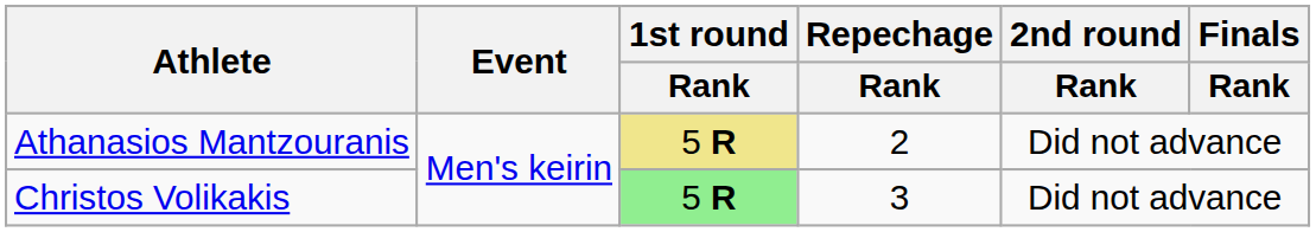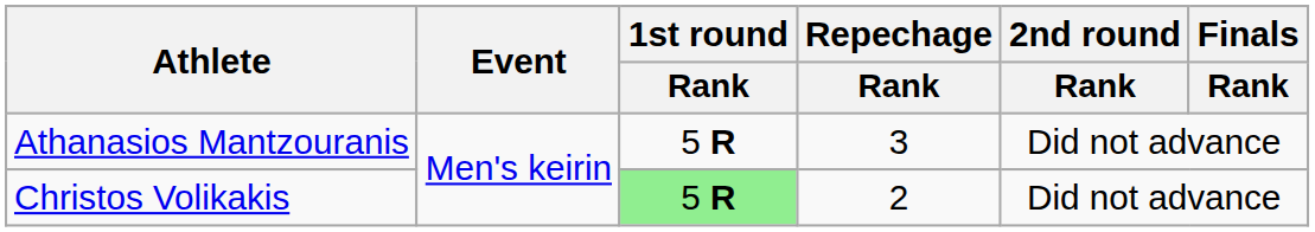 <table class=wikitable style="font-size:90%">
 <tr>
 <th rowspan="2">Athlete</th>
 <th rowspan="2">Event</th>
 <th>1st round</th>
 <th>Repechage</th>
 <th>2nd round</th>
 <th>Finals</th>
 </tr>
 <tr style="font-size:95%">
 <th>Rank</th>
 <th>Rank</th>
 <th>Rank</th>
 <th>Rank</th>
 </tr>
 <tr align=center>
 <td align=left><a href='#'>Athanasios Mantzouranis</a></td>
 <td align=left rowspan=2><a href='#'>Men's keirin</a></td>
-<td style="background: khaki;">5 <strong>R</strong></td>
-<td>2</td>
+<td>5 <strong>R</strong></td>
+<td>3</td>
 <td colspan=2>Did not advance</td>
 </tr>
 <tr align=center>
 <td align=left><a href='#'>Christos Volikakis</a></td>
 <td style="background: lightgreen;">5 <strong>R</strong></td>
-<td>3</td>
+<td>2</td>
 <td colspan=2>Did not advance</td>
 </tr>
 </table>
